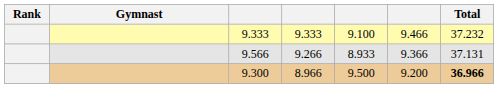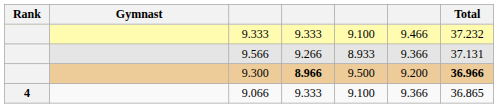 <table class="wikitable sortable" style="text-align:center; font-size:95%">
 <tr>
 <th scope="col" style="width:50px;">Rank</th>
 <th scope="col" style="width:220px;">Gymnast</th>
 <th scope="col" style="width:60px;"></th>
 <th scope="col" style="width:60px;"></th>
 <th scope="col" style="width:60px;"></th>
 <th scope="col" style="width:60px;"></th>
 <th scope="col" style="width:60px;">Total</th>
 </tr>
 <tr style="background:#fffcaf;">
 <th scope=row style="text-align:center"></th>
 <td align=left></td>
 <td>9.333</td>
 <td>9.333</td>
 <td>9.100</td>
 <td>9.466</td>
 <td>37.232</td>
 </tr>
 <tr style="background:#e5e5e5;">
 <th scope=row style="text-align:center"></th>
 <td align=left></td>
 <td>9.566</td>
 <td>9.266</td>
 <td>8.933</td>
 <td>9.366</td>
 <td>37.131</td>
 </tr>
 <tr style="background:#ec9;">
 <th scope=row style="text-align:center"></th>
 <td align=left></td>
 <td>9.300</td>
-<td>8.966</td>
+<td><strong>8.966</strong></td>
 <td>9.500</td>
 <td>9.200</td>
 <td><strong>36.966</strong></td>
 </tr>
+<tr>
+<th scope=row style="text-align:center">4</th>
+<td align=left></td>
+<td>9.066</td>
+<td>9.333</td>
+<td>9.100</td>
+<td>9.366</td>
+<td>36.865</td>
+</tr>
 </table>
